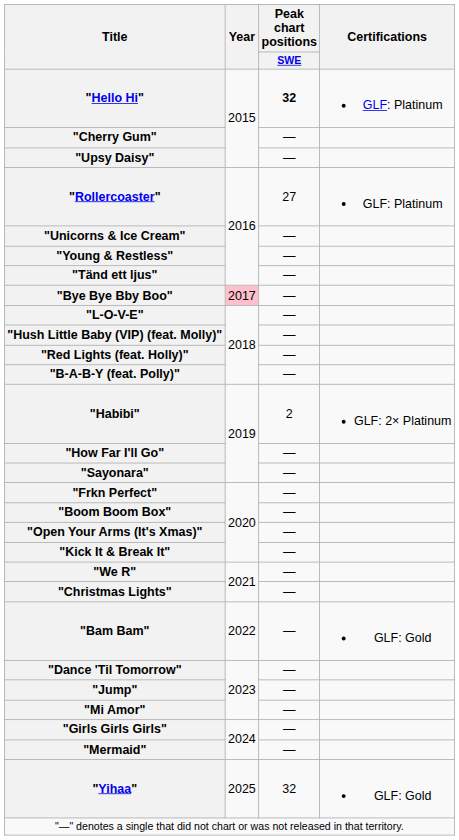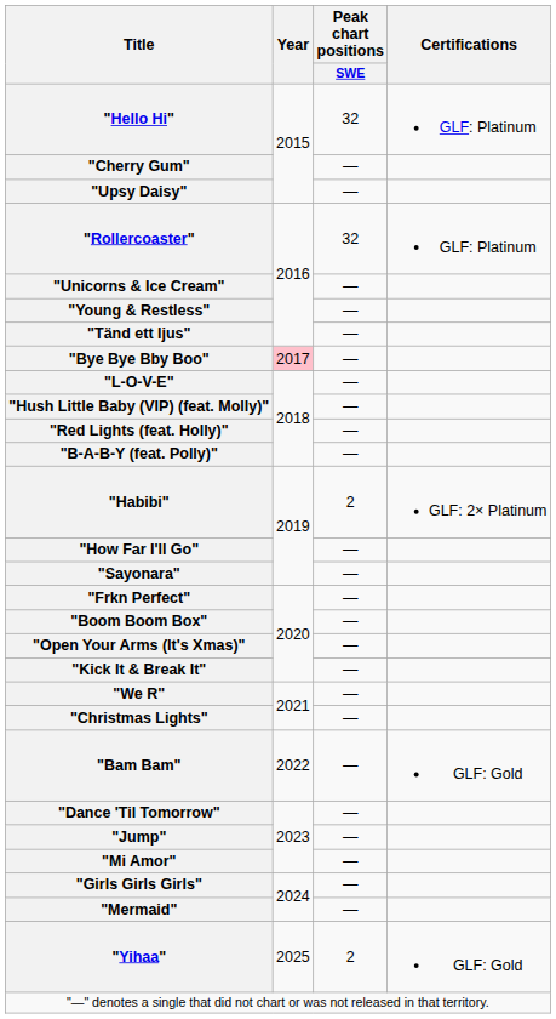 <table class="wikitable plainrowheaders" style="text-align:center;">
 <tr>
 <th scope="col" rowspan="2">Title</th>
 <th scope="col" rowspan="2">Year</th>
 <th scope="col" colspan="1">Peak chart positions</th>
 <th scope="col" rowspan="2">Certifications</th>
 </tr>
 <tr>
 <th scope="col" style="width:3em;font-size:85%;"><a href='#'>SWE</a><br></th>
 </tr>
 <tr>
 <th scope="row">"<a href='#'>Hello Hi</a>"</th>
 <td rowspan="3">2015</td>
-<td><strong>32</strong></td>
+<td>32</td>
 <td><br><ul><li><a href='#'>GLF</a>: Platinum</li></ul></td>
 </tr>
 <tr>
 <th scope="row">"Cherry Gum"</th>
 <td>—</td>
 <td></td>
 </tr>
 <tr>
 <th scope="row">"Upsy Daisy"</th>
 <td>—</td>
 <td></td>
 </tr>
 <tr>
 <th scope="row">"<a href='#'>Rollercoaster</a>"</th>
 <td rowspan="4">2016</td>
-<td>27</td>
+<td>32</td>
 <td><br><ul><li>GLF: Platinum</li></ul></td>
 </tr>
 <tr>
 <th scope="row">"Unicorns & Ice Cream"</th>
 <td>—</td>
 <td></td>
 </tr>
 <tr>
 <th scope="row">"Young & Restless"</th>
 <td>—</td>
 <td></td>
 </tr>
 <tr>
 <th scope="row">"Tänd ett ljus"</th>
 <td>—</td>
 <td></td>
 </tr>
 <tr>
 <th scope="row">"Bye Bye Bby Boo"</th>
 <td style="background: pink;">2017</td>
 <td>—</td>
 <td></td>
 </tr>
 <tr>
 <th scope="row">"L-O-V-E"</th>
 <td rowspan="4">2018</td>
 <td>—</td>
 <td></td>
 </tr>
 <tr>
 <th scope="row">"Hush Little Baby (VIP) (feat. Molly)"</th>
 <td>—</td>
 <td></td>
 </tr>
 <tr>
 <th scope="row">"Red Lights (feat. Holly)"</th>
 <td>—</td>
 <td></td>
 </tr>
 <tr>
 <th scope="row">"B-A-B-Y (feat. Polly)"</th>
 <td>—</td>
 <td></td>
 </tr>
 <tr>
 <th scope="row">"Habibi"</th>
 <td rowspan="3">2019</td>
 <td>2</td>
 <td><br><ul><li>GLF: 2× Platinum</li></ul></td>
 </tr>
 <tr>
 <th scope="row">"How Far I'll Go"</th>
 <td>—</td>
 <td></td>
 </tr>
 <tr>
 <th scope="row">"Sayonara"</th>
 <td>—</td>
 <td></td>
 </tr>
 <tr>
 <th scope="row">"Frkn Perfect"</th>
 <td rowspan="4">2020</td>
 <td>—</td>
 <td></td>
 </tr>
 <tr>
 <th scope="row">"Boom Boom Box"</th>
 <td>—</td>
 <td></td>
 </tr>
 <tr>
 <th scope="row">"Open Your Arms (It's Xmas)"</th>
 <td>—</td>
 <td></td>
 </tr>
 <tr>
 <th scope="row">"Kick It & Break It"</th>
 <td>—</td>
 <td></td>
 </tr>
 <tr>
 <th scope="row">"We R"</th>
 <td rowspan="2">2021</td>
 <td>—</td>
 <td></td>
 </tr>
 <tr>
 <th scope="row">"Christmas Lights"</th>
 <td>—</td>
 <td></td>
 </tr>
 <tr>
 <th scope="row">"Bam Bam"</th>
 <td>2022</td>
 <td>—</td>
 <td><br><ul><li>GLF: Gold</li></ul></td>
 </tr>
 <tr>
 <th scope="row">"Dance 'Til Tomorrow"</th>
 <td rowspan="3">2023</td>
 <td>—</td>
 <td></td>
 </tr>
 <tr>
 <th scope="row">"Jump"</th>
 <td>—</td>
 <td></td>
 </tr>
 <tr>
 <th scope="row">"Mi Amor"</th>
 <td>—</td>
 <td></td>
 </tr>
 <tr>
 <th scope="row">"Girls Girls Girls"</th>
 <td rowspan="2">2024</td>
 <td>—</td>
 <td></td>
 </tr>
 <tr>
 <th scope="row">"Mermaid"</th>
 <td>—</td>
 <td></td>
 </tr>
 <tr>
 <th scope="row">"<a href='#'>Yihaa</a>"</th>
 <td>2025</td>
-<td>32</td>
+<td>2</td>
 <td><br><ul><li>GLF: Gold</li></ul></td>
 </tr>
 <tr>
 <td colspan="11" style="font-size:85%">"—" denotes a single that did not chart or was not released in that territory.</td>
 </tr>
 </table>
